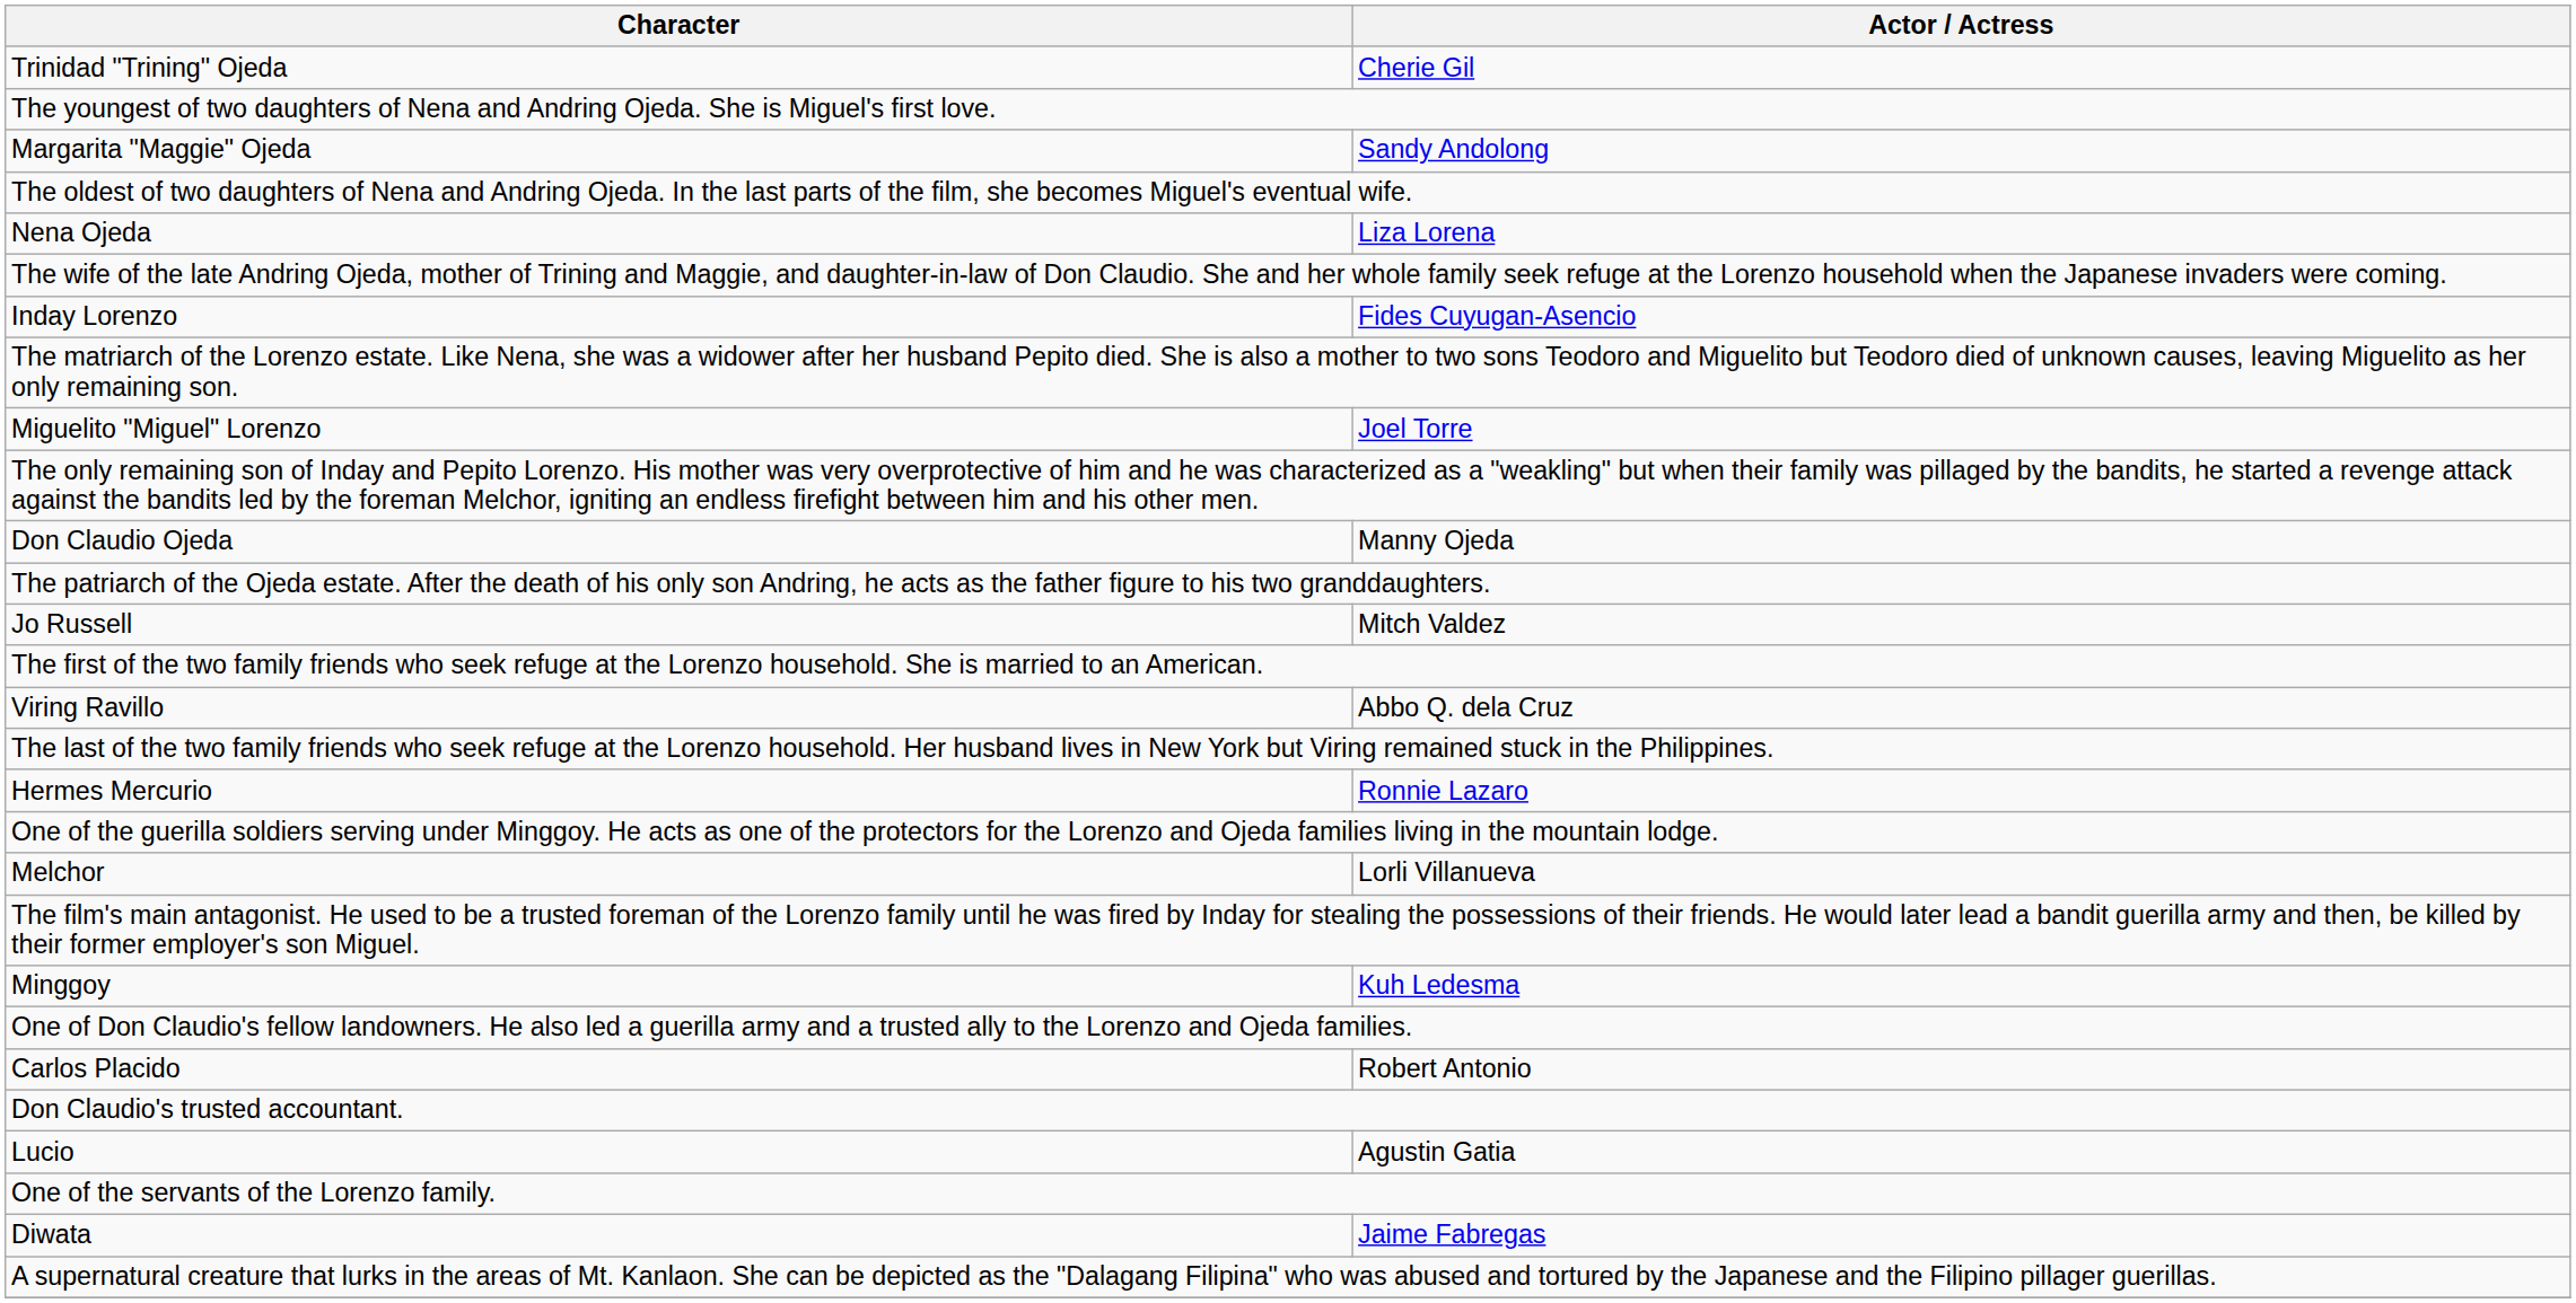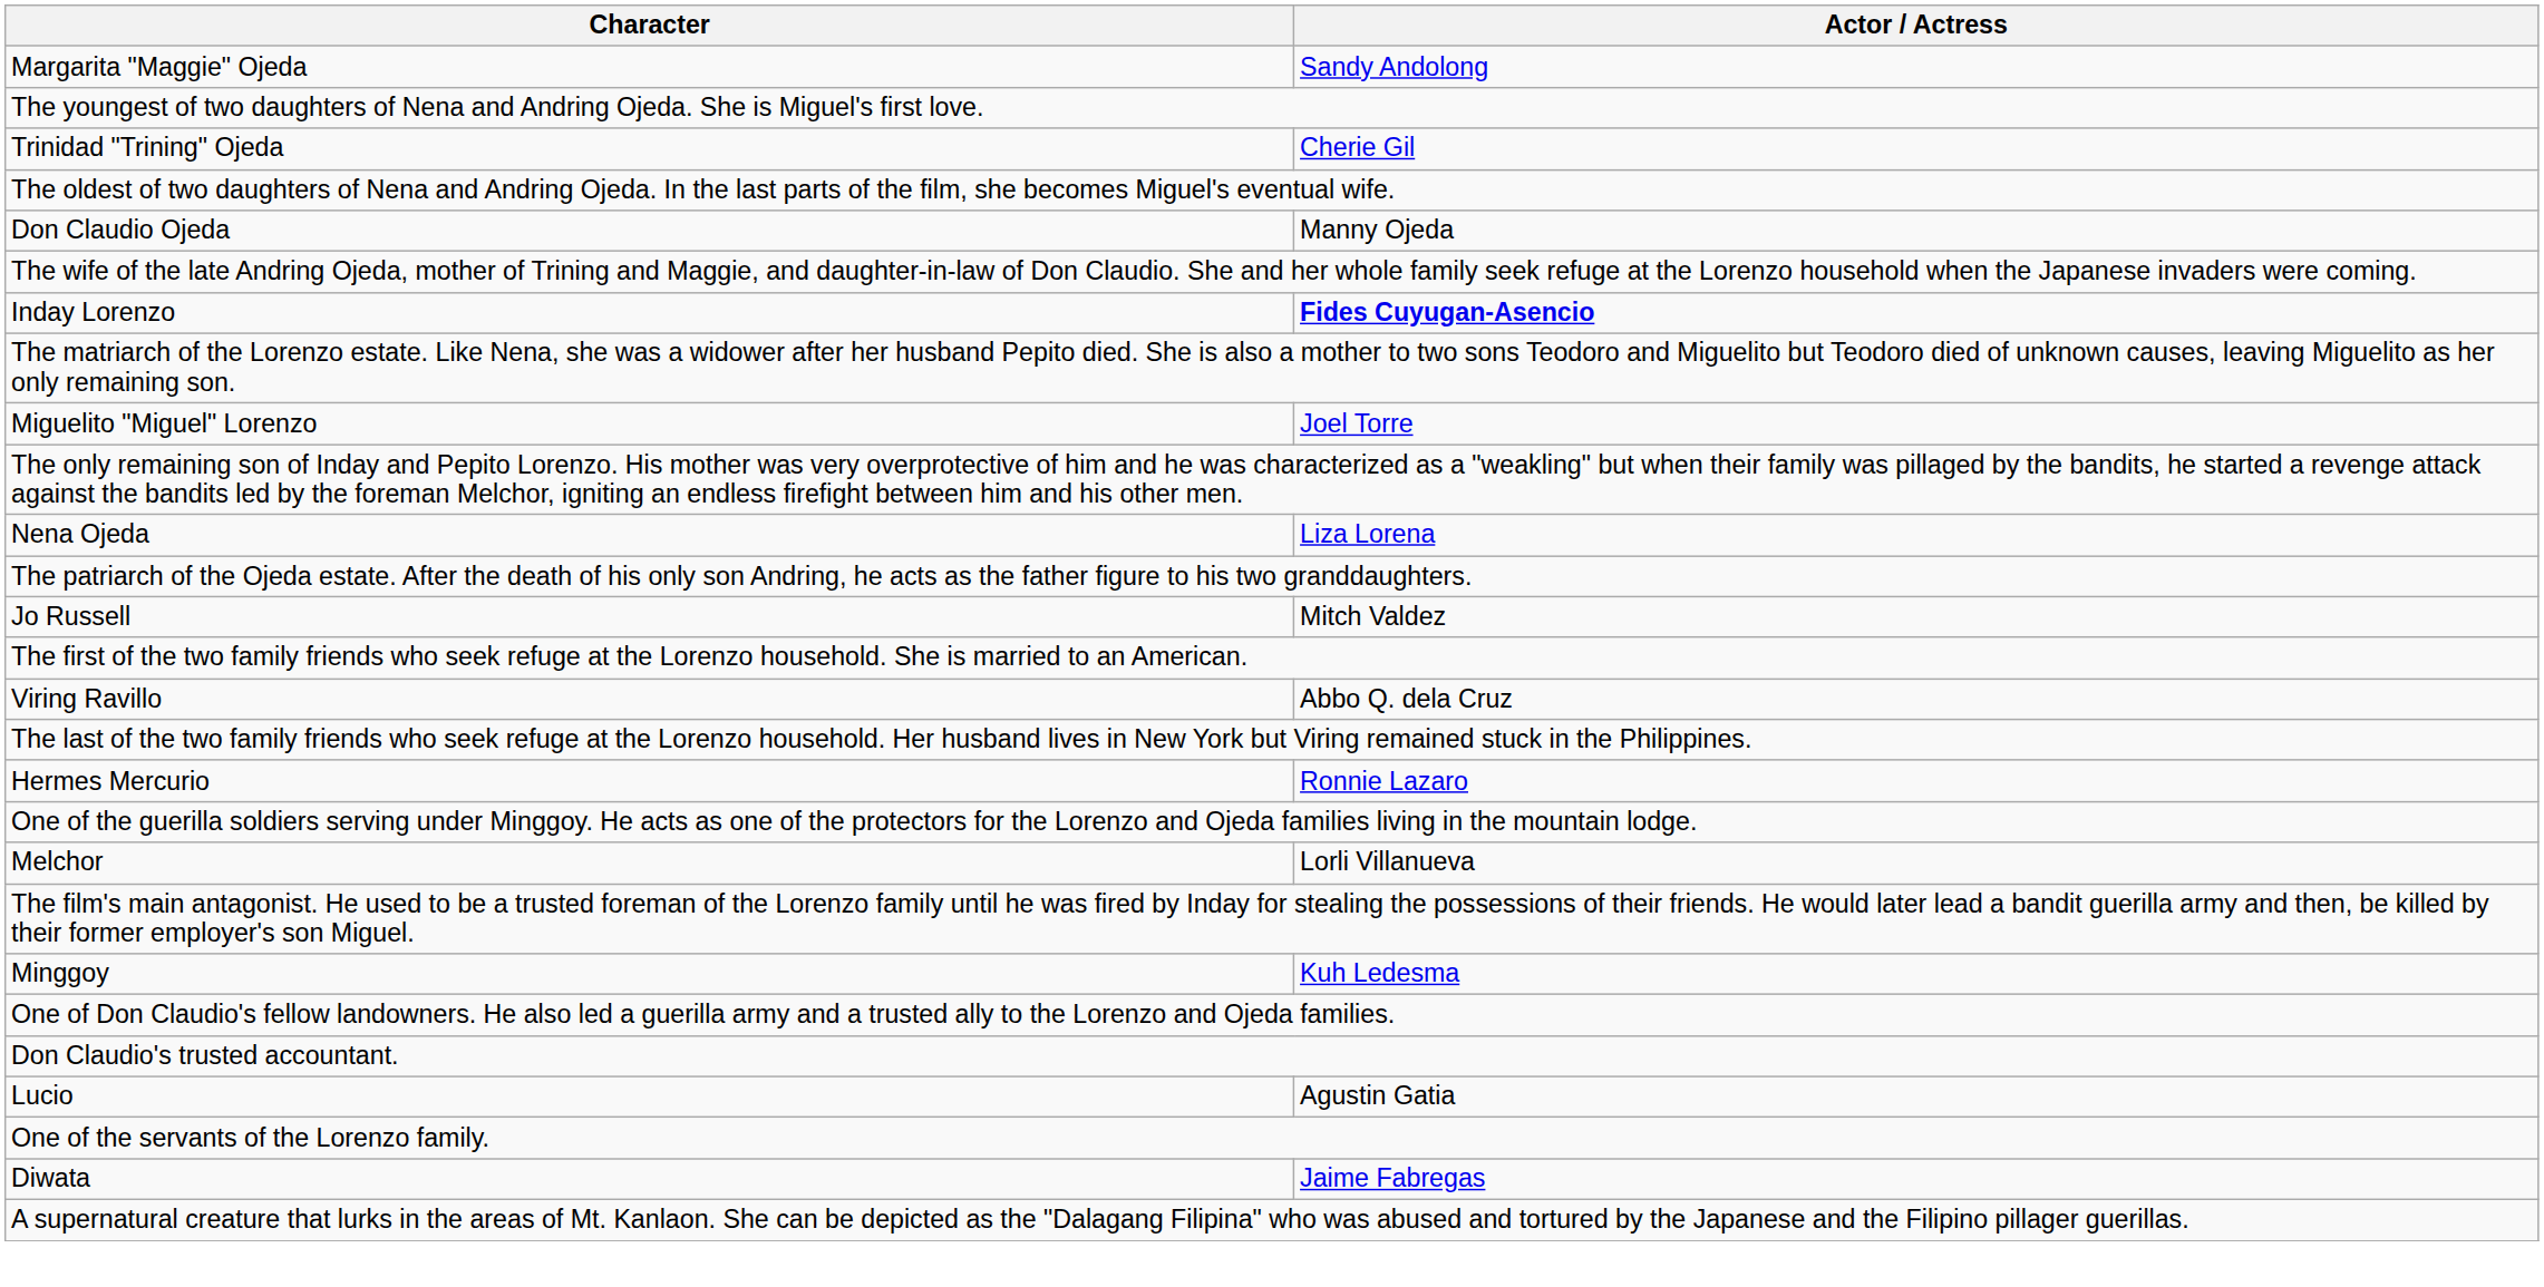 <table class="wikitable">
 <tr>
 <th>Character</th>
 <th>Actor / Actress</th>
 </tr>
 <tr>
-<td>Trinidad "Trining" Ojeda</td>
-<td><a href='#'>Cherie Gil</a></td>
+<td>Margarita "Maggie" Ojeda</td>
+<td><a href='#'>Sandy Andolong</a></td>
 </tr>
 <tr>
 <td colspan="2">The youngest of two daughters of Nena and Andring Ojeda. She is Miguel's first love.</td>
 </tr>
 <tr>
-<td>Margarita "Maggie" Ojeda</td>
-<td><a href='#'>Sandy Andolong</a></td>
+<td>Trinidad "Trining" Ojeda</td>
+<td><a href='#'>Cherie Gil</a></td>
 </tr>
 <tr>
 <td colspan="2">The oldest of two daughters of Nena and Andring Ojeda. In the last parts of the film, she becomes Miguel's eventual wife.</td>
 </tr>
 <tr>
-<td>Nena Ojeda</td>
-<td><a href='#'>Liza Lorena</a></td>
+<td>Don Claudio Ojeda</td>
+<td>Manny Ojeda</td>
 </tr>
 <tr>
 <td colspan="2">The wife of the late Andring Ojeda, mother of Trining and Maggie, and daughter-in-law of Don Claudio. She and her whole family seek refuge at the Lorenzo household when the Japanese invaders were coming.</td>
 </tr>
 <tr>
 <td>Inday Lorenzo</td>
-<td><a href='#'>Fides Cuyugan-Asencio</a></td>
+<td><strong><a href='#'>Fides Cuyugan-Asencio</a></strong></td>
 </tr>
 <tr>
 <td colspan="2">The matriarch of the Lorenzo estate. Like Nena, she was a widower after her husband Pepito died. She is also a mother to two sons Teodoro and Miguelito but Teodoro died of unknown causes, leaving Miguelito as her only remaining son.</td>
 </tr>
 <tr>
 <td>Miguelito "Miguel" Lorenzo</td>
 <td><a href='#'>Joel Torre</a></td>
 </tr>
 <tr>
 <td colspan="2">The only remaining son of Inday and Pepito Lorenzo. His mother was very overprotective of him and he was characterized as a "weakling" but when their family was pillaged by the bandits, he started a revenge attack against the bandits led by the foreman Melchor, igniting an endless firefight between him and his other men.</td>
 </tr>
 <tr>
-<td>Don Claudio Ojeda</td>
-<td>Manny Ojeda</td>
+<td>Nena Ojeda</td>
+<td><a href='#'>Liza Lorena</a></td>
 </tr>
 <tr>
 <td colspan="2">The patriarch of the Ojeda estate. After the death of his only son Andring, he acts as the father figure to his two granddaughters.</td>
 </tr>
 <tr>
 <td>Jo Russell</td>
 <td>Mitch Valdez</td>
 </tr>
 <tr>
 <td colspan="2">The first of the two family friends who seek refuge at the Lorenzo household. She is married to an American.</td>
 </tr>
 <tr>
 <td>Viring Ravillo</td>
 <td>Abbo Q. dela Cruz</td>
 </tr>
 <tr>
 <td colspan="2">The last of the two family friends who seek refuge at the Lorenzo household. Her husband lives in New York but Viring remained stuck in the Philippines.</td>
 </tr>
 <tr>
 <td>Hermes Mercurio</td>
 <td><a href='#'>Ronnie Lazaro</a></td>
 </tr>
 <tr>
 <td colspan="2">One of the guerilla soldiers serving under Minggoy. He acts as one of the protectors for the Lorenzo and Ojeda families living in the mountain lodge.</td>
 </tr>
 <tr>
 <td>Melchor</td>
 <td>Lorli Villanueva</td>
 </tr>
 <tr>
 <td colspan="2">The film's main antagonist. He used to be a trusted foreman of the Lorenzo family until he was fired by Inday for stealing the possessions of their friends. He would later lead a bandit guerilla army and then, be killed by their former employer's son Miguel.</td>
 </tr>
 <tr>
 <td>Minggoy</td>
 <td><a href='#'>Kuh Ledesma</a></td>
 </tr>
 <tr>
 <td colspan="2">One of Don Claudio's fellow landowners. He also led a guerilla army and a trusted ally to the Lorenzo and Ojeda families.</td>
 </tr>
 <tr>
-<td>Carlos Placido</td>
-<td>Robert Antonio</td>
-</tr>
-<tr>
 <td colspan="2">Don Claudio's trusted accountant.</td>
 </tr>
 <tr>
 <td>Lucio</td>
 <td>Agustin Gatia</td>
 </tr>
 <tr>
 <td colspan="2">One of the servants of the Lorenzo family.</td>
 </tr>
 <tr>
 <td>Diwata</td>
 <td><a href='#'>Jaime Fabregas</a></td>
 </tr>
 <tr>
 <td colspan="2">A supernatural creature that lurks in the areas of Mt. Kanlaon. She can be depicted as the "Dalagang Filipina" who was abused and tortured by the Japanese and the Filipino pillager guerillas.</td>
 </tr>
 <tr>
 </tr>
 </table>
